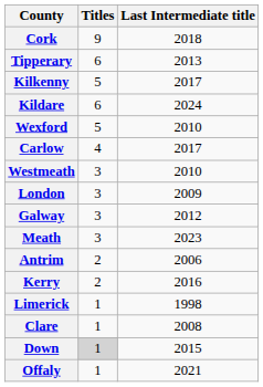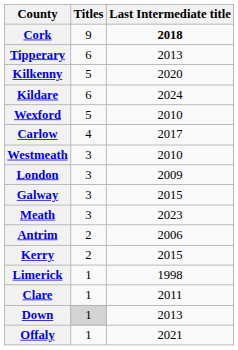 <table class="wikitable plainrowheaders sortable" style="text-align:center">
 <tr>
 <th>County</th>
 <th>Titles</th>
 <th>Last Intermediate title</th>
 </tr>
 <tr>
 <th scope="row"> <a href='#'>Cork</a></th>
 <td>9</td>
-<td>2018</td>
+<td><strong>2018</strong></td>
 </tr>
 <tr>
 <th scope="row"> <a href='#'>Tipperary</a></th>
 <td>6</td>
 <td>2013</td>
 </tr>
 <tr>
 <th scope="row"> <a href='#'>Kilkenny</a></th>
 <td>5</td>
-<td>2017</td>
+<td>2020</td>
 </tr>
 <tr>
 <th scope="row"> <a href='#'>Kildare</a></th>
 <td>6</td>
 <td>2024</td>
 </tr>
 <tr>
 <th scope="row"> <a href='#'>Wexford</a></th>
 <td>5</td>
 <td>2010</td>
 </tr>
 <tr>
 <th scope="row"> <a href='#'>Carlow</a></th>
 <td>4</td>
 <td>2017</td>
 </tr>
 <tr>
 <th scope="row"> <a href='#'>Westmeath</a></th>
 <td>3</td>
 <td>2010</td>
 </tr>
 <tr>
 <th scope="row"> <a href='#'>London</a></th>
 <td>3</td>
 <td>2009</td>
 </tr>
 <tr>
 <th scope="row"> <a href='#'>Galway</a></th>
 <td>3</td>
-<td>2012</td>
+<td>2015</td>
 </tr>
 <tr>
 <th scope="row"> <a href='#'>Meath</a></th>
 <td>3</td>
 <td>2023</td>
 </tr>
 <tr>
 <th scope="row"> <a href='#'>Antrim</a></th>
 <td>2</td>
 <td>2006</td>
 </tr>
 <tr>
 <th scope="row"> <a href='#'>Kerry</a></th>
 <td>2</td>
-<td>2016</td>
+<td>2015</td>
 </tr>
 <tr>
 <th scope="row"> <a href='#'>Limerick</a></th>
 <td>1</td>
 <td>1998</td>
 </tr>
 <tr>
 <th scope="row"> <a href='#'>Clare</a></th>
 <td>1</td>
-<td>2008</td>
+<td>2011</td>
 </tr>
 <tr>
 <th scope="row"> <a href='#'>Down</a></th>
 <td style="background: lightgrey;">1</td>
-<td>2015</td>
+<td>2013</td>
 </tr>
 <tr>
 <th scope="row"> <a href='#'>Offaly</a></th>
 <td>1</td>
 <td>2021</td>
 </tr>
 </table>
